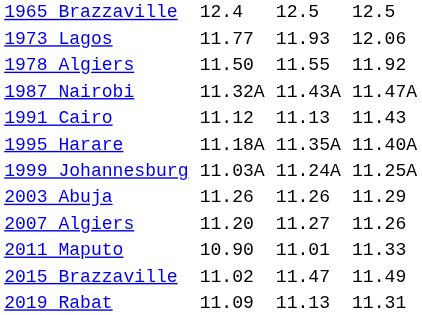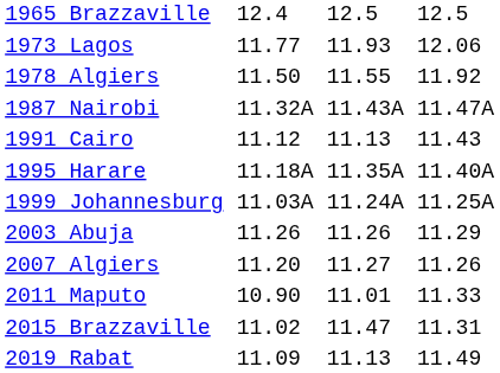 <table>
 <tr valign="top">
 <td><a href='#'>1965 Brazzaville</a><br></td>
 <td></td>
 <td>12.4</td>
 <td></td>
 <td>12.5</td>
 <td></td>
 <td>12.5</td>
 </tr>
 <tr valign="top">
 <td><a href='#'>1973 Lagos</a><br></td>
 <td></td>
 <td>11.77</td>
 <td></td>
 <td>11.93</td>
 <td></td>
 <td>12.06</td>
 </tr>
 <tr valign="top">
 <td><a href='#'>1978 Algiers</a><br></td>
 <td></td>
 <td>11.50</td>
 <td></td>
 <td>11.55</td>
 <td></td>
 <td>11.92</td>
 </tr>
 <tr valign="top">
 <td><a href='#'>1987 Nairobi</a><br></td>
 <td></td>
 <td>11.32A</td>
 <td></td>
 <td>11.43A</td>
 <td></td>
 <td>11.47A</td>
 </tr>
 <tr valign="top">
 <td><a href='#'>1991 Cairo</a><br></td>
 <td></td>
 <td>11.12</td>
 <td></td>
 <td>11.13</td>
 <td></td>
 <td>11.43</td>
 </tr>
 <tr valign="top">
 <td><a href='#'>1995 Harare</a><br></td>
 <td></td>
 <td>11.18A</td>
 <td></td>
 <td>11.35A</td>
 <td></td>
 <td>11.40A</td>
 </tr>
 <tr valign="top">
 <td><a href='#'>1999 Johannesburg</a><br></td>
 <td></td>
 <td>11.03A</td>
 <td></td>
 <td>11.24A</td>
 <td></td>
 <td>11.25A</td>
 </tr>
 <tr valign="top">
 <td><a href='#'>2003 Abuja</a><br></td>
 <td></td>
 <td>11.26</td>
 <td></td>
 <td>11.26</td>
 <td></td>
 <td>11.29</td>
 </tr>
 <tr valign="top">
 <td><a href='#'>2007 Algiers</a><br></td>
 <td></td>
 <td>11.20</td>
 <td></td>
 <td>11.27</td>
 <td></td>
 <td>11.26</td>
 </tr>
 <tr valign="top">
 <td><a href='#'>2011 Maputo</a><br></td>
 <td></td>
 <td>10.90</td>
 <td></td>
 <td>11.01</td>
 <td></td>
 <td>11.33</td>
 </tr>
 <tr valign="top">
 <td><a href='#'>2015 Brazzaville</a><br></td>
 <td></td>
 <td>11.02</td>
 <td></td>
 <td>11.47</td>
 <td></td>
-<td>11.49</td>
+<td>11.31</td>
 </tr>
 <tr valign="top">
 <td><a href='#'>2019 Rabat</a><br></td>
 <td></td>
 <td>11.09</td>
 <td></td>
 <td>11.13</td>
 <td></td>
-<td>11.31</td>
+<td>11.49</td>
 </tr>
 </table>
